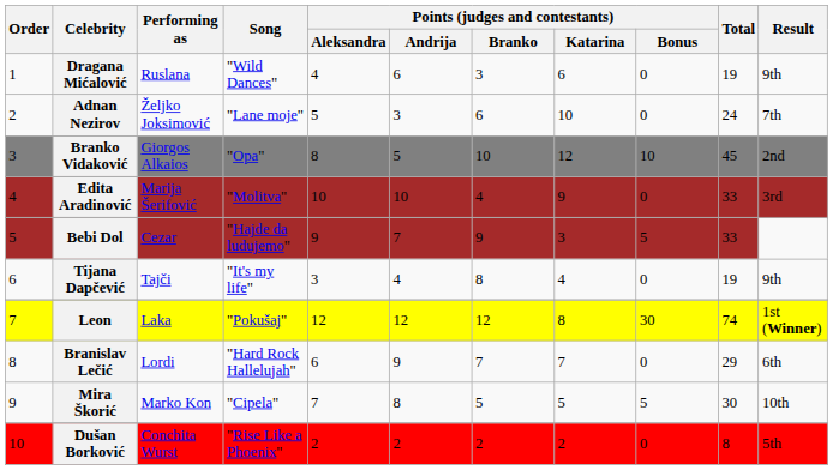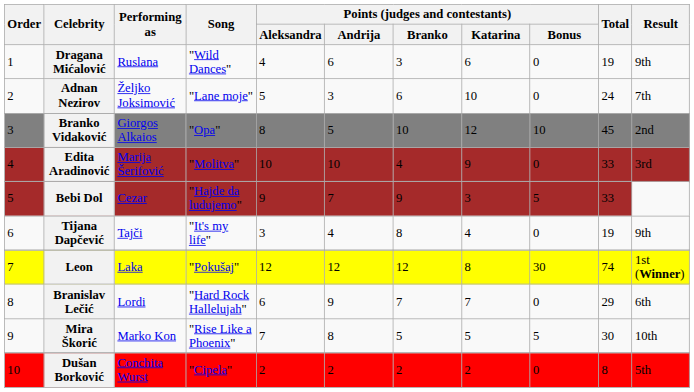 <table class=wikitable>
 <tr>
 <th rowspan="2">Order</th>
 <th rowspan="2">Celebrity</th>
 <th rowspan="2">Performing as</th>
 <th rowspan="2">Song</th>
 <th colspan="5" style="width:50%;">Points (judges and contestants)</th>
 <th rowspan="2">Total</th>
 <th rowspan="2">Result</th>
 </tr>
 <tr>
 <th style="width:10%;">Aleksandra</th>
 <th style="width:10%;">Andrija</th>
 <th style="width:10%;">Branko</th>
 <th style="width:10%;">Katarina</th>
 <th style="width:10%;">Bonus</th>
 </tr>
 <tr>
 <td>1</td>
 <th scope="row">Dragana Mićalović</th>
 <td><a href='#'>Ruslana</a></td>
 <td>"<a href='#'>Wild Dances</a>"</td>
 <td>4</td>
 <td>6</td>
 <td>3</td>
 <td>6</td>
 <td>0</td>
 <td>19</td>
 <td>9th</td>
 </tr>
 <tr>
 <td>2</td>
 <th scope="row">Adnan Nezirov</th>
 <td><a href='#'>Željko Joksimović</a></td>
 <td>"<a href='#'>Lane moje</a>"</td>
 <td>5</td>
 <td>3</td>
 <td>6</td>
 <td>10</td>
 <td>0</td>
 <td>24</td>
 <td>7th</td>
 </tr>
 <tr>
 </tr>
 <tr bgcolor="grey">
 <td>3</td>
 <th scope="row">Branko Vidaković</th>
 <td><a href='#'>Giorgos Alkaios</a></td>
 <td>"<a href='#'>Opa</a>"</td>
 <td>8</td>
 <td>5</td>
 <td>10</td>
 <td>12</td>
 <td>10</td>
 <td>45</td>
 <td>2nd</td>
 </tr>
 <tr>
 </tr>
 <tr bgcolor="brown">
 <td>4</td>
 <th scope="row">Edita Aradinović</th>
 <td><a href='#'>Marija Šerifović</a></td>
 <td>"<a href='#'>Molitva</a>"</td>
 <td>10</td>
 <td>10</td>
 <td>4</td>
 <td>9</td>
 <td>0</td>
 <td>33</td>
 <td rowspan="2">3rd</td>
 </tr>
 <tr>
 </tr>
 <tr bgcolor="brown">
 <td>5</td>
 <th scope="row">Bebi Dol</th>
 <td><a href='#'>Cezar</a></td>
 <td>"<a href='#'>Hajde da ludujemo</a>"</td>
 <td>9</td>
 <td>7</td>
 <td>9</td>
 <td>3</td>
 <td>5</td>
 <td>33</td>
 </tr>
 <tr>
 <td>6</td>
 <th scope="row">Tijana Dapčević</th>
 <td><a href='#'>Tajči</a></td>
 <td>"<a href='#'>It's my life</a>"</td>
 <td>3</td>
 <td>4</td>
 <td>8</td>
 <td>4</td>
 <td>0</td>
 <td>19</td>
 <td>9th</td>
 </tr>
 <tr>
 </tr>
 <tr bgcolor="yellow">
 <td>7</td>
 <th scope="row">Leon</th>
 <td><a href='#'>Laka</a></td>
 <td>"<a href='#'>Pokušaj</a>"</td>
 <td>12</td>
 <td>12</td>
 <td>12</td>
 <td>8</td>
 <td>30</td>
 <td>74</td>
 <td>1st (<strong>Winner</strong>)</td>
 </tr>
 <tr>
 <td>8</td>
 <th scope="row">Branislav Lečić</th>
 <td><a href='#'>Lordi</a></td>
 <td>"<a href='#'>Hard Rock Hallelujah</a>"</td>
 <td>6</td>
 <td>9</td>
 <td>7</td>
 <td>7</td>
 <td>0</td>
 <td>29</td>
 <td>6th</td>
 </tr>
 <tr>
 <td>9</td>
 <th scope="row">Mira Škorić</th>
 <td><a href='#'>Marko Kon</a></td>
-<td>"<a href='#'>Cipela</a>"</td>
+<td>"<a href='#'>Rise Like a Phoenix</a>"</td>
 <td>7</td>
 <td>8</td>
 <td>5</td>
 <td>5</td>
 <td>5</td>
 <td>30</td>
 <td>10th</td>
 </tr>
 <tr>
 </tr>
 <tr bgcolor="red">
 <td>10</td>
 <th scope="row">Dušan Borković</th>
 <td><a href='#'>Conchita Wurst</a></td>
-<td>"<a href='#'>Rise Like a Phoenix</a>"</td>
+<td>"<a href='#'>Cipela</a>"</td>
 <td>2</td>
 <td>2</td>
 <td>2</td>
 <td>2</td>
 <td>0</td>
 <td>8</td>
 <td>5th</td>
 </tr>
 </table>
